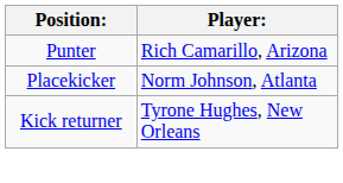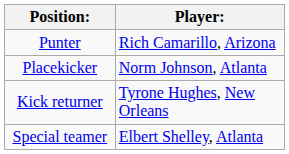 <table class="wikitable" width=45%>
 <tr>
 <th width=20%>Position:</th>
 <th width=40%>Player:</th>
 </tr>
 <tr>
 <td align=center><a href='#'>Punter</a></td>
 <td> <a href='#'>Rich Camarillo</a>, <a href='#'>Arizona</a></td>
 </tr>
 <tr>
 <td align=center><a href='#'>Placekicker</a></td>
 <td> <a href='#'>Norm Johnson</a>, <a href='#'>Atlanta</a></td>
 </tr>
 <tr>
 <td align=center><a href='#'>Kick returner</a></td>
 <td> <a href='#'>Tyrone Hughes</a>, <a href='#'>New Orleans</a></td>
 </tr>
+<tr>
+<td align=center><a href='#'>Special teamer</a></td>
+<td> <a href='#'>Elbert Shelley</a>, <a href='#'>Atlanta</a></td>
+</tr>
 </table>
